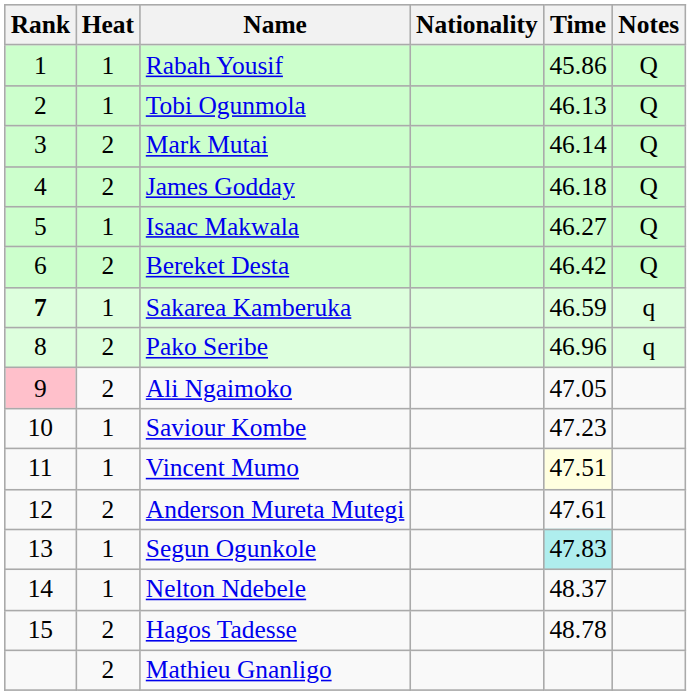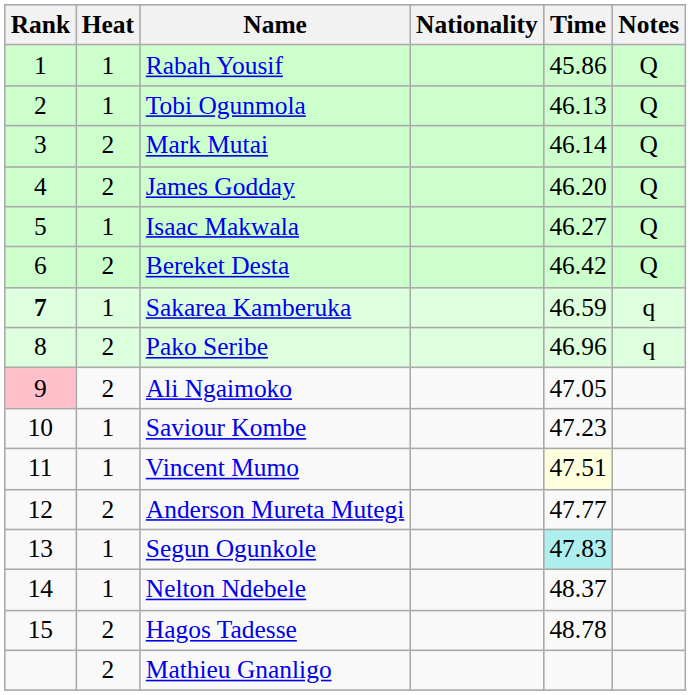 <table class="wikitable sortable" style="text-align:center">
 <tr>
 <th>Rank</th>
 <th>Heat</th>
 <th>Name</th>
 <th>Nationality</th>
 <th>Time</th>
 <th>Notes</th>
 </tr>
 <tr bgcolor=ccffcc>
 <td>1</td>
 <td>1</td>
 <td align=left><a href='#'>Rabah Yousif</a></td>
 <td align=left></td>
 <td>45.86</td>
 <td>Q</td>
 </tr>
 <tr bgcolor=ccffcc>
 <td>2</td>
 <td>1</td>
 <td align=left><a href='#'>Tobi Ogunmola</a></td>
 <td align=left></td>
 <td>46.13</td>
 <td>Q</td>
 </tr>
 <tr bgcolor=ccffcc>
 <td>3</td>
 <td>2</td>
 <td align=left><a href='#'>Mark Mutai</a></td>
 <td align=left></td>
 <td>46.14</td>
 <td>Q</td>
 </tr>
 <tr bgcolor=ccffcc>
 <td>4</td>
 <td>2</td>
 <td align=left><a href='#'>James Godday</a></td>
 <td align=left></td>
-<td>46.18</td>
+<td>46.20</td>
 <td>Q</td>
 </tr>
 <tr bgcolor=ccffcc>
 <td>5</td>
 <td>1</td>
 <td align=left><a href='#'>Isaac Makwala</a></td>
 <td align=left></td>
 <td>46.27</td>
 <td>Q</td>
 </tr>
 <tr bgcolor=ccffcc>
 <td>6</td>
 <td>2</td>
 <td align=left><a href='#'>Bereket Desta</a></td>
 <td align=left></td>
 <td>46.42</td>
 <td>Q</td>
 </tr>
 <tr bgcolor=ddffdd>
 <td><strong>7</strong></td>
 <td>1</td>
 <td align=left><a href='#'>Sakarea Kamberuka</a></td>
 <td align=left></td>
 <td>46.59</td>
 <td>q</td>
 </tr>
 <tr bgcolor=ddffdd>
 <td>8</td>
 <td>2</td>
 <td align=left><a href='#'>Pako Seribe</a></td>
 <td align=left></td>
 <td>46.96</td>
 <td>q</td>
 </tr>
 <tr>
 <td style="background: pink;">9</td>
 <td>2</td>
 <td align=left><a href='#'>Ali Ngaimoko</a></td>
 <td align=left></td>
 <td>47.05</td>
 <td></td>
 </tr>
 <tr>
 <td>10</td>
 <td>1</td>
 <td align=left><a href='#'>Saviour Kombe</a></td>
 <td align=left></td>
 <td>47.23</td>
 <td></td>
 </tr>
 <tr>
 <td>11</td>
 <td>1</td>
 <td align=left><a href='#'>Vincent Mumo</a></td>
 <td align=left></td>
 <td style="background: lightyellow;">47.51</td>
 <td></td>
 </tr>
 <tr>
 <td>12</td>
 <td>2</td>
 <td align=left><a href='#'>Anderson Mureta Mutegi</a></td>
 <td align=left></td>
-<td>47.61</td>
+<td>47.77</td>
 <td></td>
 </tr>
 <tr>
 <td>13</td>
 <td>1</td>
 <td align=left><a href='#'>Segun Ogunkole</a></td>
 <td align=left></td>
 <td style="background: paleturquoise;">47.83</td>
 <td></td>
 </tr>
 <tr>
 <td>14</td>
 <td>1</td>
 <td align=left><a href='#'>Nelton Ndebele</a></td>
 <td align=left></td>
 <td>48.37</td>
 <td></td>
 </tr>
 <tr>
 <td>15</td>
 <td>2</td>
 <td align=left><a href='#'>Hagos Tadesse</a></td>
 <td align=left></td>
 <td>48.78</td>
 <td></td>
 </tr>
 <tr>
 <td></td>
 <td>2</td>
 <td align=left><a href='#'>Mathieu Gnanligo</a></td>
 <td align=left></td>
 <td></td>
 <td></td>
 </tr>
 </table>
